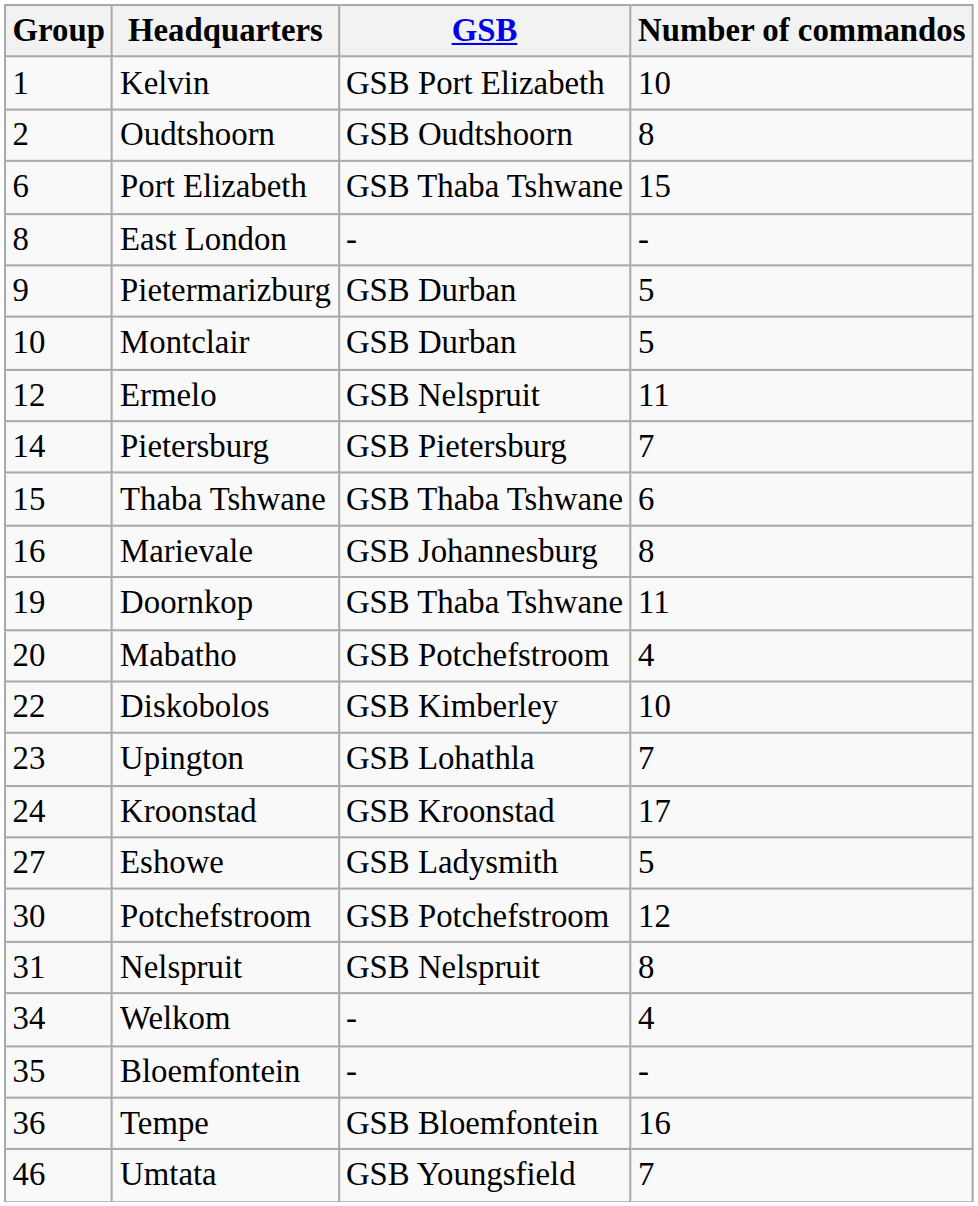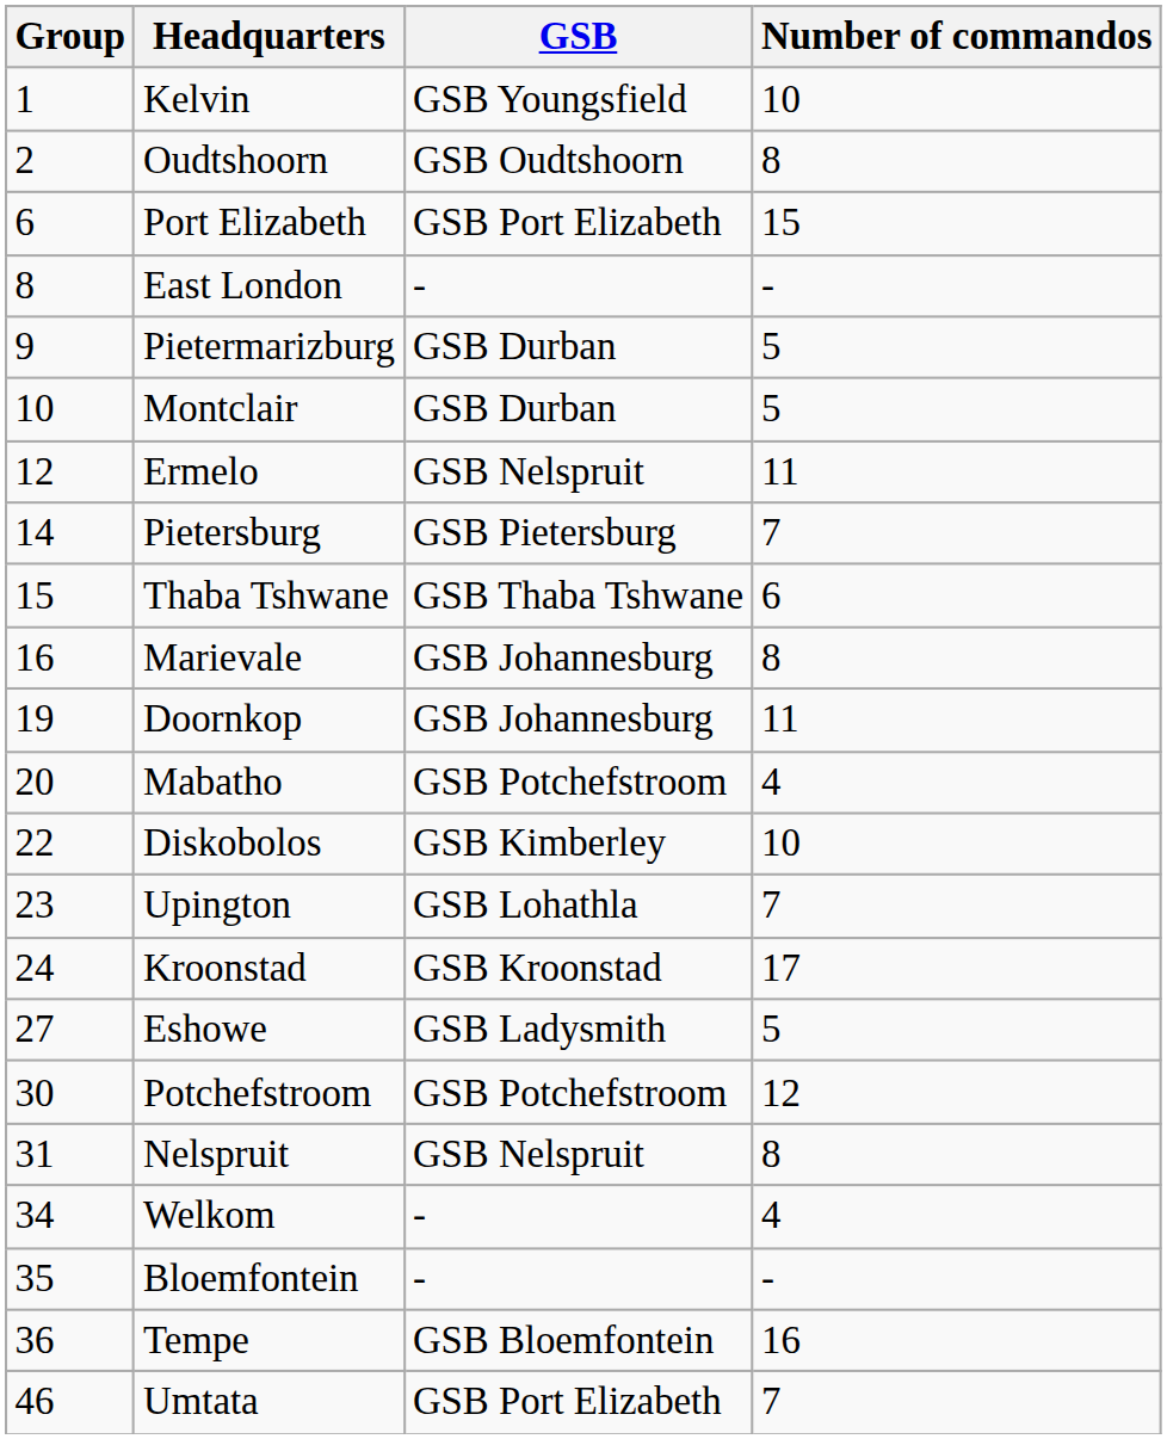 <table class="wikitable sortable">
 <tr>
 <th>Group</th>
 <th>Headquarters</th>
 <th><a href='#'>GSB</a></th>
 <th>Number of commandos</th>
 </tr>
 <tr>
 <td>1</td>
 <td>Kelvin</td>
-<td>GSB Port Elizabeth</td>
+<td>GSB Youngsfield</td>
 <td>10</td>
 </tr>
 <tr>
 <td>2</td>
 <td>Oudtshoorn</td>
 <td>GSB Oudtshoorn</td>
 <td>8</td>
 </tr>
 <tr>
 <td>6</td>
 <td>Port Elizabeth</td>
-<td>GSB Thaba Tshwane</td>
+<td>GSB Port Elizabeth</td>
 <td>15</td>
 </tr>
 <tr>
 <td>8</td>
 <td>East London</td>
 <td>-</td>
 <td>-</td>
 </tr>
 <tr>
 <td>9</td>
 <td>Pietermarizburg</td>
 <td>GSB Durban</td>
 <td>5</td>
 </tr>
 <tr>
 <td>10</td>
 <td>Montclair</td>
 <td>GSB Durban</td>
 <td>5</td>
 </tr>
 <tr>
 <td>12</td>
 <td>Ermelo</td>
 <td>GSB Nelspruit</td>
 <td>11</td>
 </tr>
 <tr>
 <td>14</td>
 <td>Pietersburg</td>
 <td>GSB Pietersburg</td>
 <td>7</td>
 </tr>
 <tr>
 <td>15</td>
 <td>Thaba Tshwane</td>
 <td>GSB Thaba Tshwane</td>
 <td>6</td>
 </tr>
 <tr>
 <td>16</td>
 <td>Marievale</td>
 <td>GSB Johannesburg</td>
 <td>8</td>
 </tr>
 <tr>
 <td>19</td>
 <td>Doornkop</td>
-<td>GSB Thaba Tshwane</td>
+<td>GSB Johannesburg</td>
 <td>11</td>
 </tr>
 <tr>
 <td>20</td>
 <td>Mabatho</td>
 <td>GSB Potchefstroom</td>
 <td>4</td>
 </tr>
 <tr>
 <td>22</td>
 <td>Diskobolos</td>
 <td>GSB Kimberley</td>
 <td>10</td>
 </tr>
 <tr>
 <td>23</td>
 <td>Upington</td>
 <td>GSB Lohathla</td>
 <td>7</td>
 </tr>
 <tr>
 <td>24</td>
 <td>Kroonstad</td>
 <td>GSB Kroonstad</td>
 <td>17</td>
 </tr>
 <tr>
 <td>27</td>
 <td>Eshowe</td>
 <td>GSB Ladysmith</td>
 <td>5</td>
 </tr>
 <tr>
 <td>30</td>
 <td>Potchefstroom</td>
 <td>GSB Potchefstroom</td>
 <td>12</td>
 </tr>
 <tr>
 <td>31</td>
 <td>Nelspruit</td>
 <td>GSB Nelspruit</td>
 <td>8</td>
 </tr>
 <tr>
 <td>34</td>
 <td>Welkom</td>
 <td>-</td>
 <td>4</td>
 </tr>
 <tr>
 <td>35</td>
 <td>Bloemfontein</td>
 <td>-</td>
 <td>-</td>
 </tr>
 <tr>
 <td>36</td>
 <td>Tempe</td>
 <td>GSB Bloemfontein</td>
 <td>16</td>
 </tr>
 <tr>
 <td>46</td>
 <td>Umtata</td>
-<td>GSB Youngsfield</td>
+<td>GSB Port Elizabeth</td>
 <td>7</td>
 </tr>
 </table>
